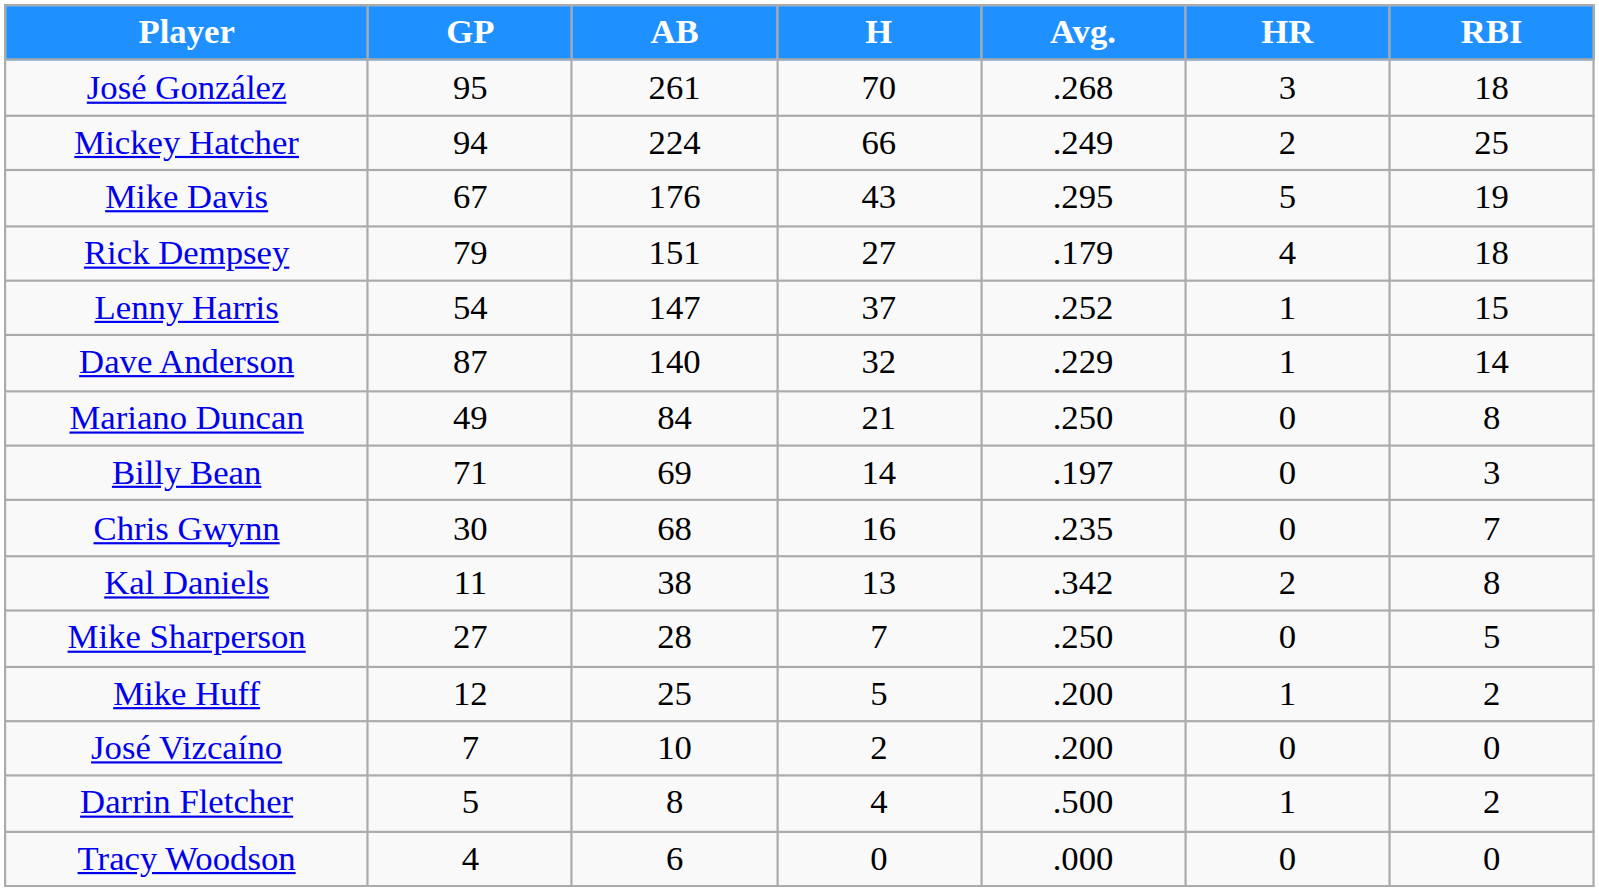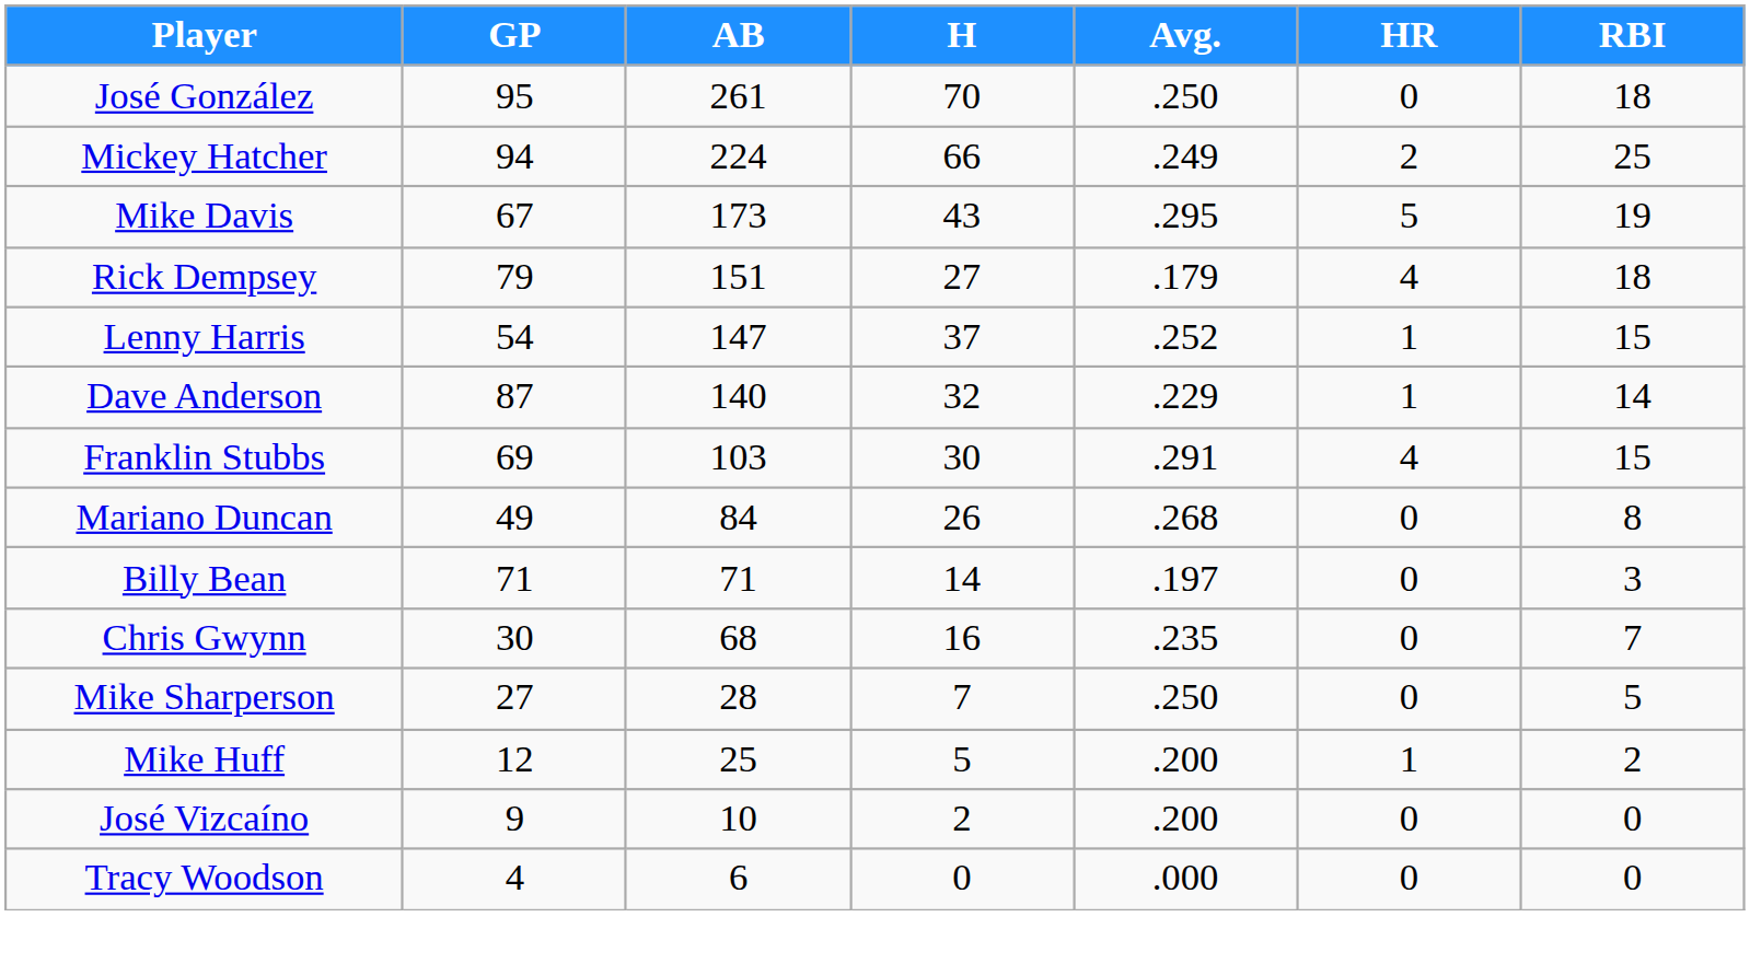 <table class="wikitable sortable">
 <tr>
 <th style="background:#1E90FF;color:#ffffff;" width="16%">Player</th>
 <th style="background:#1E90FF;color:#ffffff;" width="9%">GP</th>
 <th style="background:#1E90FF;color:#ffffff;" width="9%">AB</th>
 <th style="background:#1E90FF;color:#ffffff;" width="9%">H</th>
 <th style="background:#1E90FF;color:#ffffff;" width="9%">Avg.</th>
 <th style="background:#1E90FF;color:#ffffff;" width="9%">HR</th>
 <th style="background:#1E90FF;color:#ffffff;" width="9%">RBI</th>
 </tr>
 <tr align="center">
 <td><a href='#'>José González</a></td>
 <td>95</td>
 <td>261</td>
 <td>70</td>
-<td>.268</td>
-<td>3</td>
+<td>.250</td>
+<td>0</td>
 <td>18</td>
 </tr>
 <tr align=center>
 <td><a href='#'>Mickey Hatcher</a></td>
 <td>94</td>
 <td>224</td>
 <td>66</td>
 <td>.249</td>
 <td>2</td>
 <td>25</td>
 </tr>
 <tr align=center>
 <td><a href='#'>Mike Davis</a></td>
 <td>67</td>
-<td>176</td>
+<td>173</td>
 <td>43</td>
 <td>.295</td>
 <td>5</td>
 <td>19</td>
 </tr>
 <tr align=center>
 <td><a href='#'>Rick Dempsey</a></td>
 <td>79</td>
 <td>151</td>
 <td>27</td>
 <td>.179</td>
 <td>4</td>
 <td>18</td>
 </tr>
 <tr align=center>
 <td><a href='#'>Lenny Harris</a></td>
 <td>54</td>
 <td>147</td>
 <td>37</td>
 <td>.252</td>
 <td>1</td>
 <td>15</td>
 </tr>
 <tr align=center>
 <td><a href='#'>Dave Anderson</a></td>
 <td>87</td>
 <td>140</td>
 <td>32</td>
 <td>.229</td>
 <td>1</td>
 <td>14</td>
 </tr>
 <tr align=center>
+<td><a href='#'>Franklin Stubbs</a></td>
+<td>69</td>
+<td>103</td>
+<td>30</td>
+<td>.291</td>
+<td>4</td>
+<td>15</td>
+</tr>
+<tr align=center>
 <td><a href='#'>Mariano Duncan</a></td>
 <td>49</td>
 <td>84</td>
-<td>21</td>
-<td>.250</td>
+<td>26</td>
+<td>.268</td>
 <td>0</td>
 <td>8</td>
 </tr>
 <tr align=center>
 <td><a href='#'>Billy Bean</a></td>
 <td>71</td>
-<td>69</td>
+<td>71</td>
 <td>14</td>
 <td>.197</td>
 <td>0</td>
 <td>3</td>
 </tr>
 <tr align=center>
 <td><a href='#'>Chris Gwynn</a></td>
 <td>30</td>
 <td>68</td>
 <td>16</td>
 <td>.235</td>
 <td>0</td>
 <td>7</td>
-</tr>
-<tr align=center>
-<td><a href='#'>Kal Daniels</a></td>
-<td>11</td>
-<td>38</td>
-<td>13</td>
-<td>.342</td>
-<td>2</td>
-<td>8</td>
 </tr>
 <tr align=center>
 <td><a href='#'>Mike Sharperson</a></td>
 <td>27</td>
 <td>28</td>
 <td>7</td>
 <td>.250</td>
 <td>0</td>
 <td>5</td>
 </tr>
 <tr align=center>
 <td><a href='#'>Mike Huff</a></td>
 <td>12</td>
 <td>25</td>
 <td>5</td>
 <td>.200</td>
 <td>1</td>
 <td>2</td>
 </tr>
 <tr align=center>
 <td><a href='#'>José Vizcaíno</a></td>
-<td>7</td>
+<td>9</td>
 <td>10</td>
 <td>2</td>
 <td>.200</td>
 <td>0</td>
 <td>0</td>
-</tr>
-<tr align=center>
-<td><a href='#'>Darrin Fletcher</a></td>
-<td>5</td>
-<td>8</td>
-<td>4</td>
-<td>.500</td>
-<td>1</td>
-<td>2</td>
 </tr>
 <tr align=center>
 <td><a href='#'>Tracy Woodson</a></td>
 <td>4</td>
 <td>6</td>
 <td>0</td>
 <td>.000</td>
 <td>0</td>
 <td>0</td>
 </tr>
 </table>
